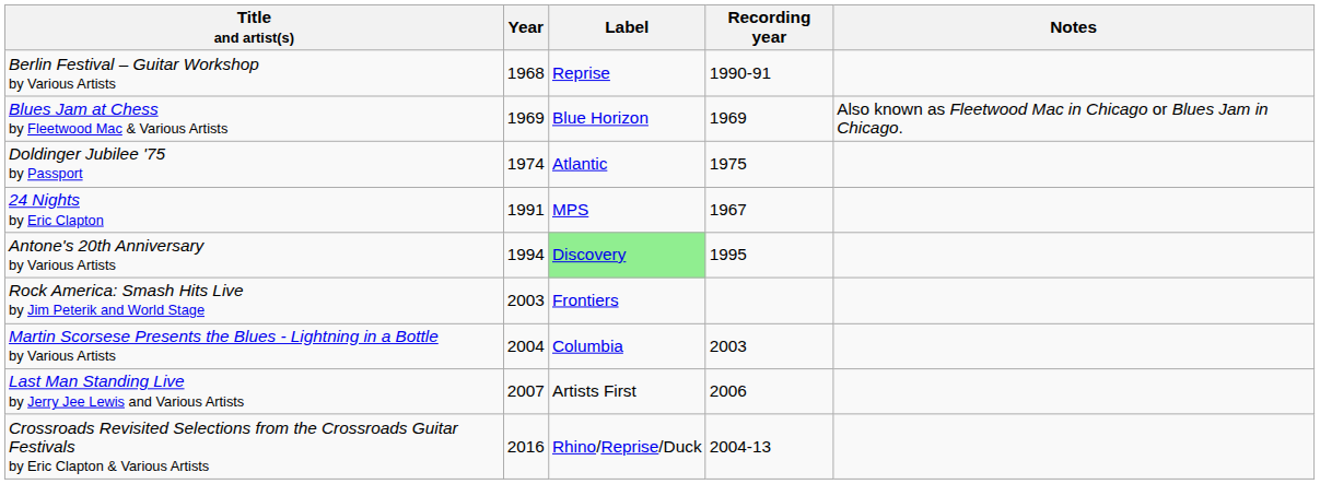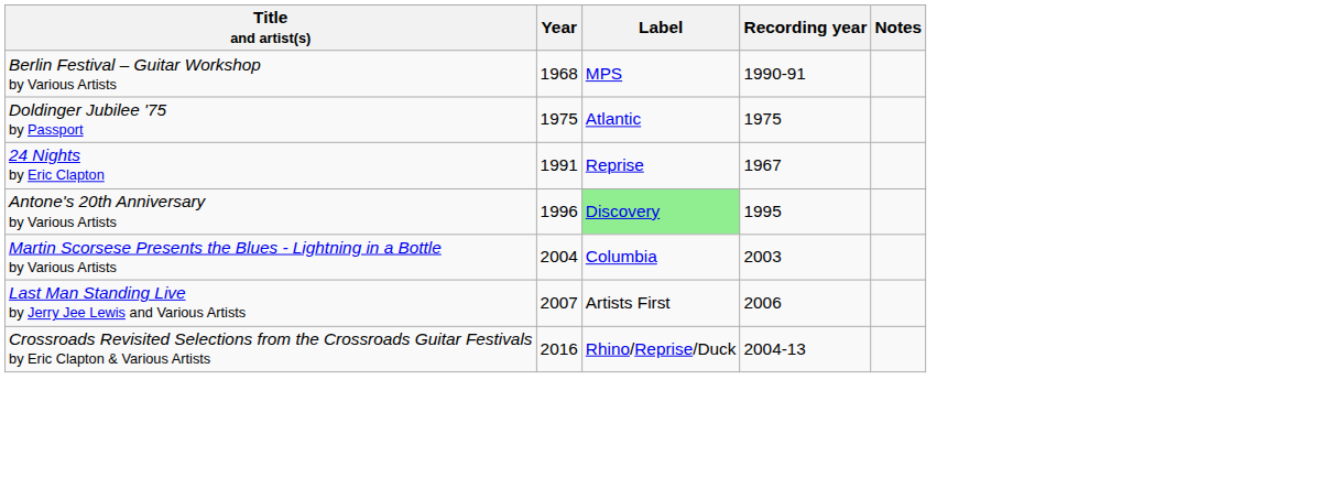 <table class="wikitable">
 <tr>
 <th>Title<br><small>and artist(s)</small></th>
 <th>Year</th>
 <th>Label</th>
 <th>Recording year</th>
 <th>Notes</th>
 </tr>
 <tr>
 <td><em>Berlin Festival – Guitar Workshop</em><br><small>by Various Artists</small></td>
 <td>1968</td>
-<td><a href='#'>Reprise</a></td>
+<td><a href='#'>MPS</a></td>
 <td>1990-91</td>
 <td></td>
 </tr>
 <tr>
-<td><em><a href='#'>Blues Jam at Chess</a></em><br><small>by <a href='#'>Fleetwood Mac</a> & Various Artists</small></td>
-<td>1969</td>
-<td><a href='#'>Blue Horizon</a></td>
-<td>1969</td>
-<td>Also known as <em>Fleetwood Mac in Chicago</em> or <em>Blues Jam in Chicago</em>.</td>
-</tr>
-<tr>
 <td><em>Doldinger Jubilee '75</em><br><small>by <a href='#'>Passport</a></small></td>
-<td>1974</td>
+<td>1975</td>
 <td><a href='#'>Atlantic</a></td>
 <td>1975</td>
 <td></td>
 </tr>
 <tr>
 <td><em><a href='#'>24 Nights</a></em><br><small>by <a href='#'>Eric Clapton</a></small></td>
 <td>1991</td>
-<td><a href='#'>MPS</a></td>
+<td><a href='#'>Reprise</a></td>
 <td>1967</td>
 <td></td>
 </tr>
 <tr>
 <td><em>Antone's 20th Anniversary</em><br><small>by Various Artists</small></td>
-<td>1994</td>
+<td>1996</td>
 <td style="background: lightgreen;"><a href='#'>Discovery</a></td>
 <td>1995</td>
-<td></td>
-</tr>
-<tr>
-<td><em>Rock America: Smash Hits Live</em><br><small>by <a href='#'>Jim Peterik and World Stage</a></small></td>
-<td>2003</td>
-<td><a href='#'>Frontiers</a></td>
-<td></td>
 <td></td>
 </tr>
 <tr>
 <td><a href='#'><em>Martin Scorsese Presents the Blues - Lightning in a Bottle</em></a><br><small>by Various Artists</small></td>
 <td>2004</td>
 <td><a href='#'>Columbia</a></td>
 <td>2003</td>
 <td></td>
 </tr>
 <tr>
 <td><em><a href='#'>Last Man Standing Live</a></em><br><small>by <a href='#'>Jerry Jee Lewis</a> and Various Artists</small></td>
 <td>2007</td>
 <td>Artists First</td>
 <td>2006</td>
 <td></td>
 </tr>
 <tr>
 <td><em>Crossroads Revisited Selections from the Crossroads Guitar Festivals</em><br><small>by Eric Clapton & Various Artists</small></td>
 <td>2016</td>
 <td><a href='#'>Rhino</a>/<a href='#'>Reprise</a>/Duck</td>
 <td>2004-13</td>
 <td></td>
 </tr>
 </table>
